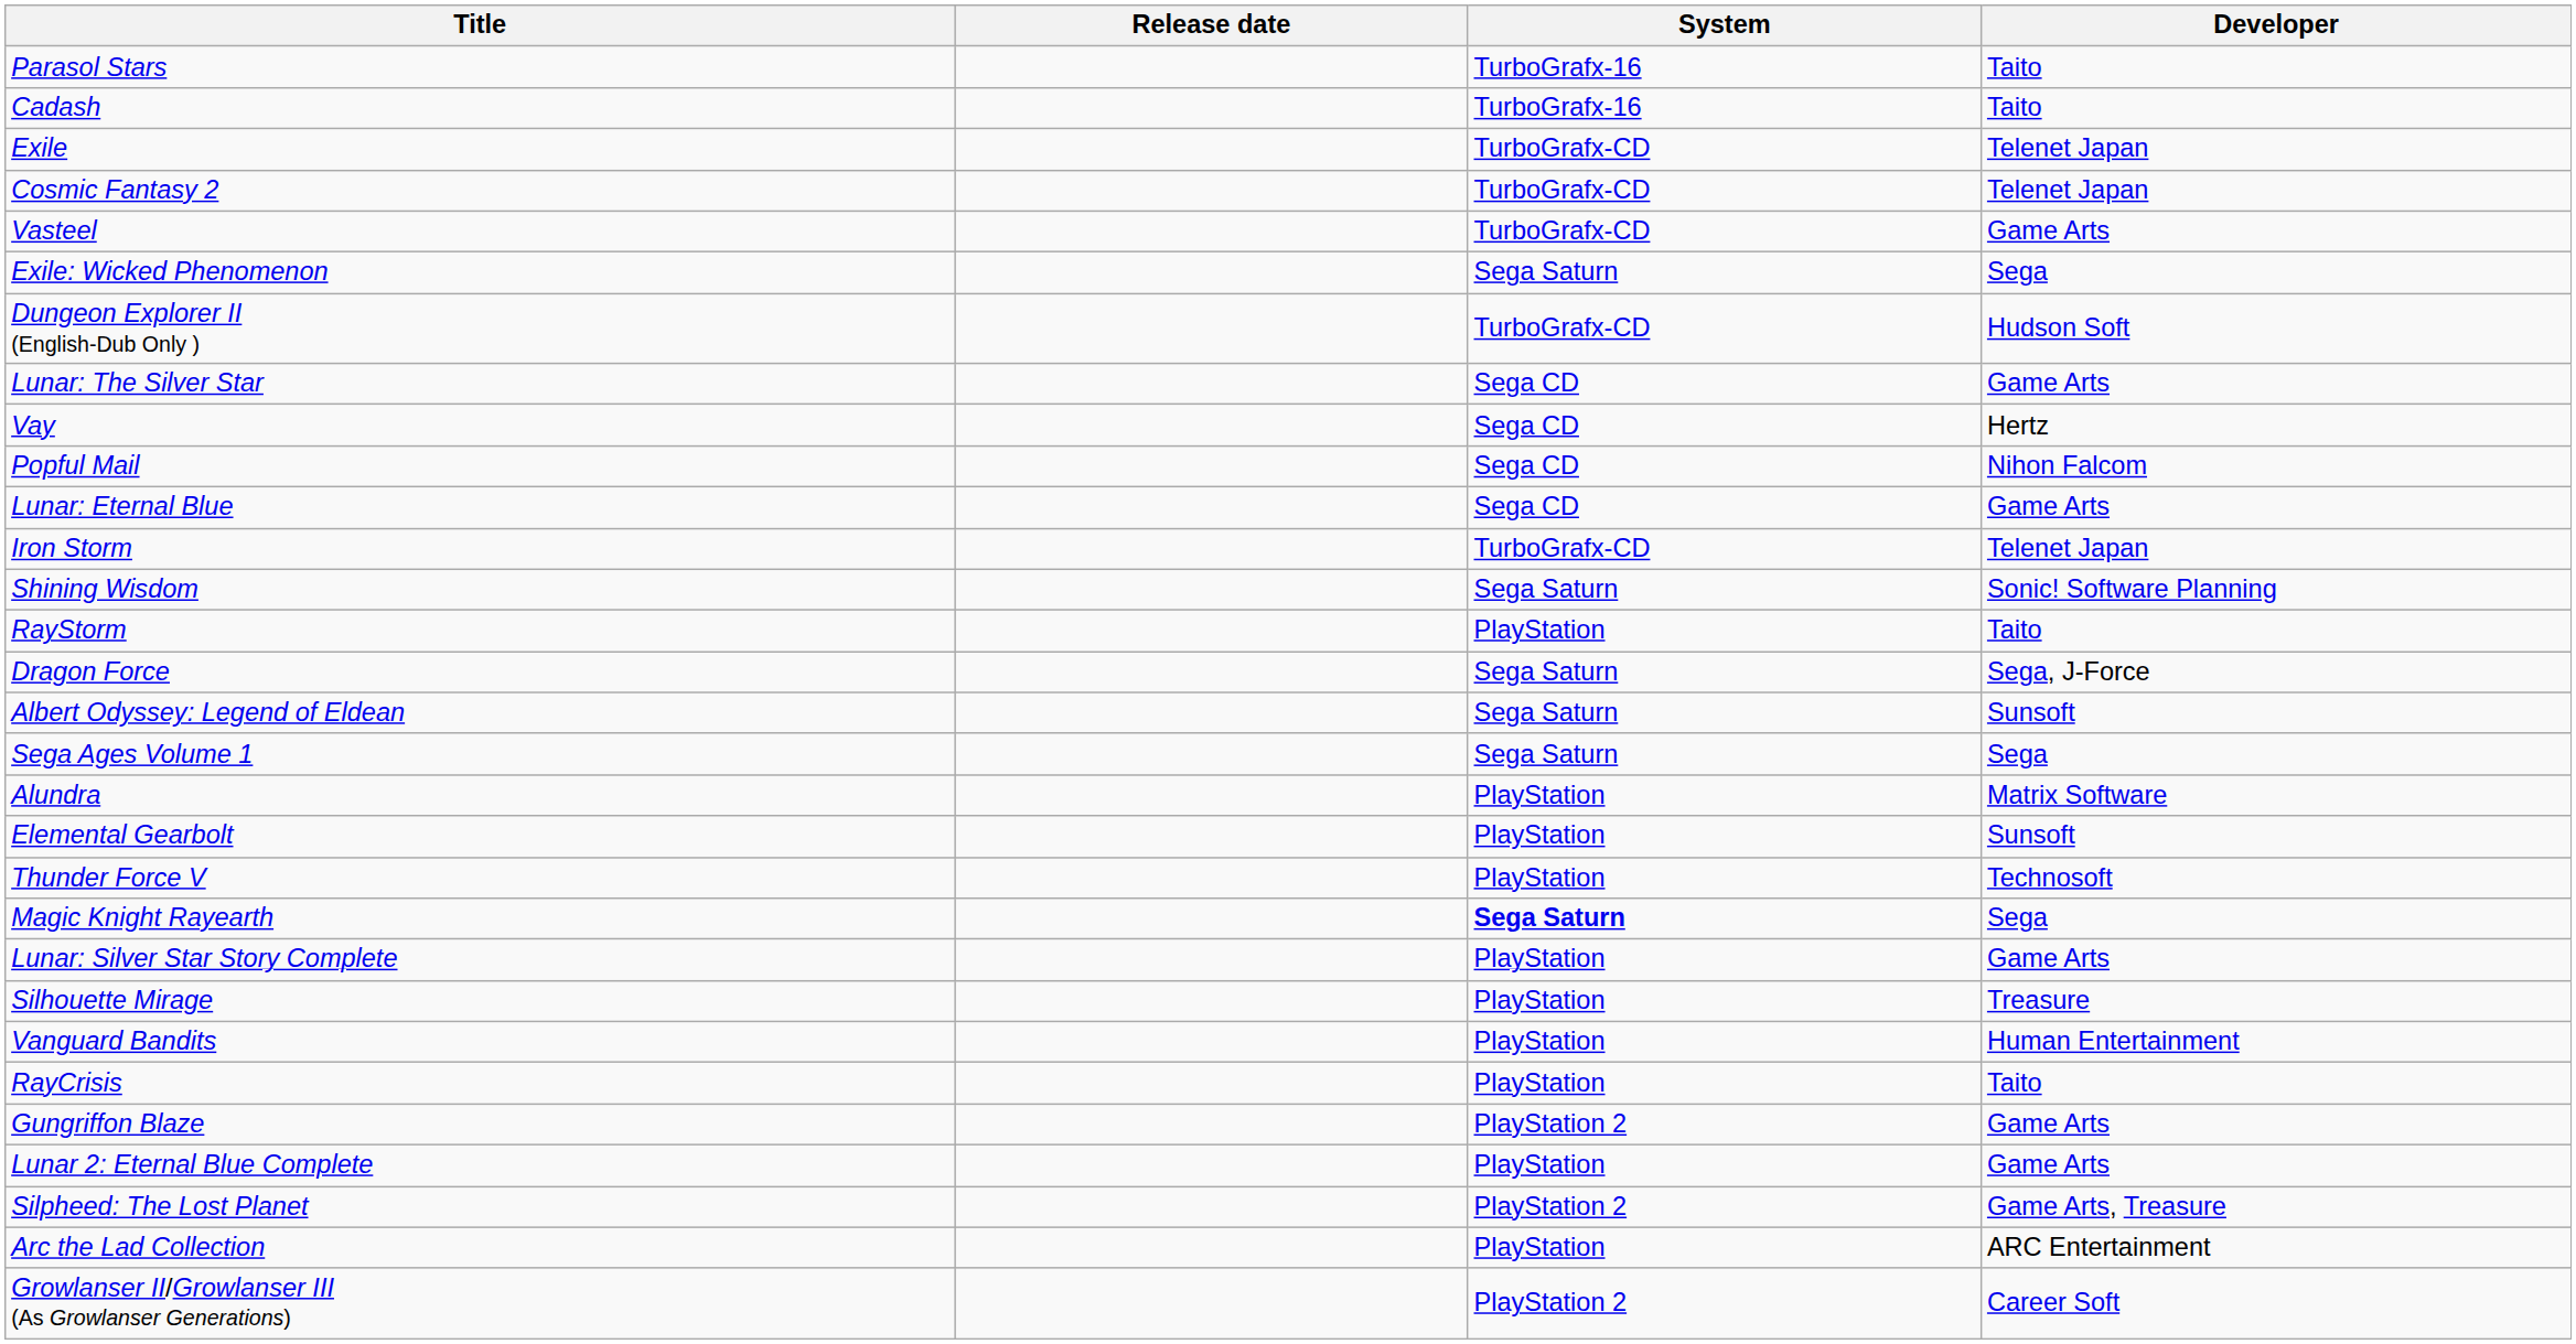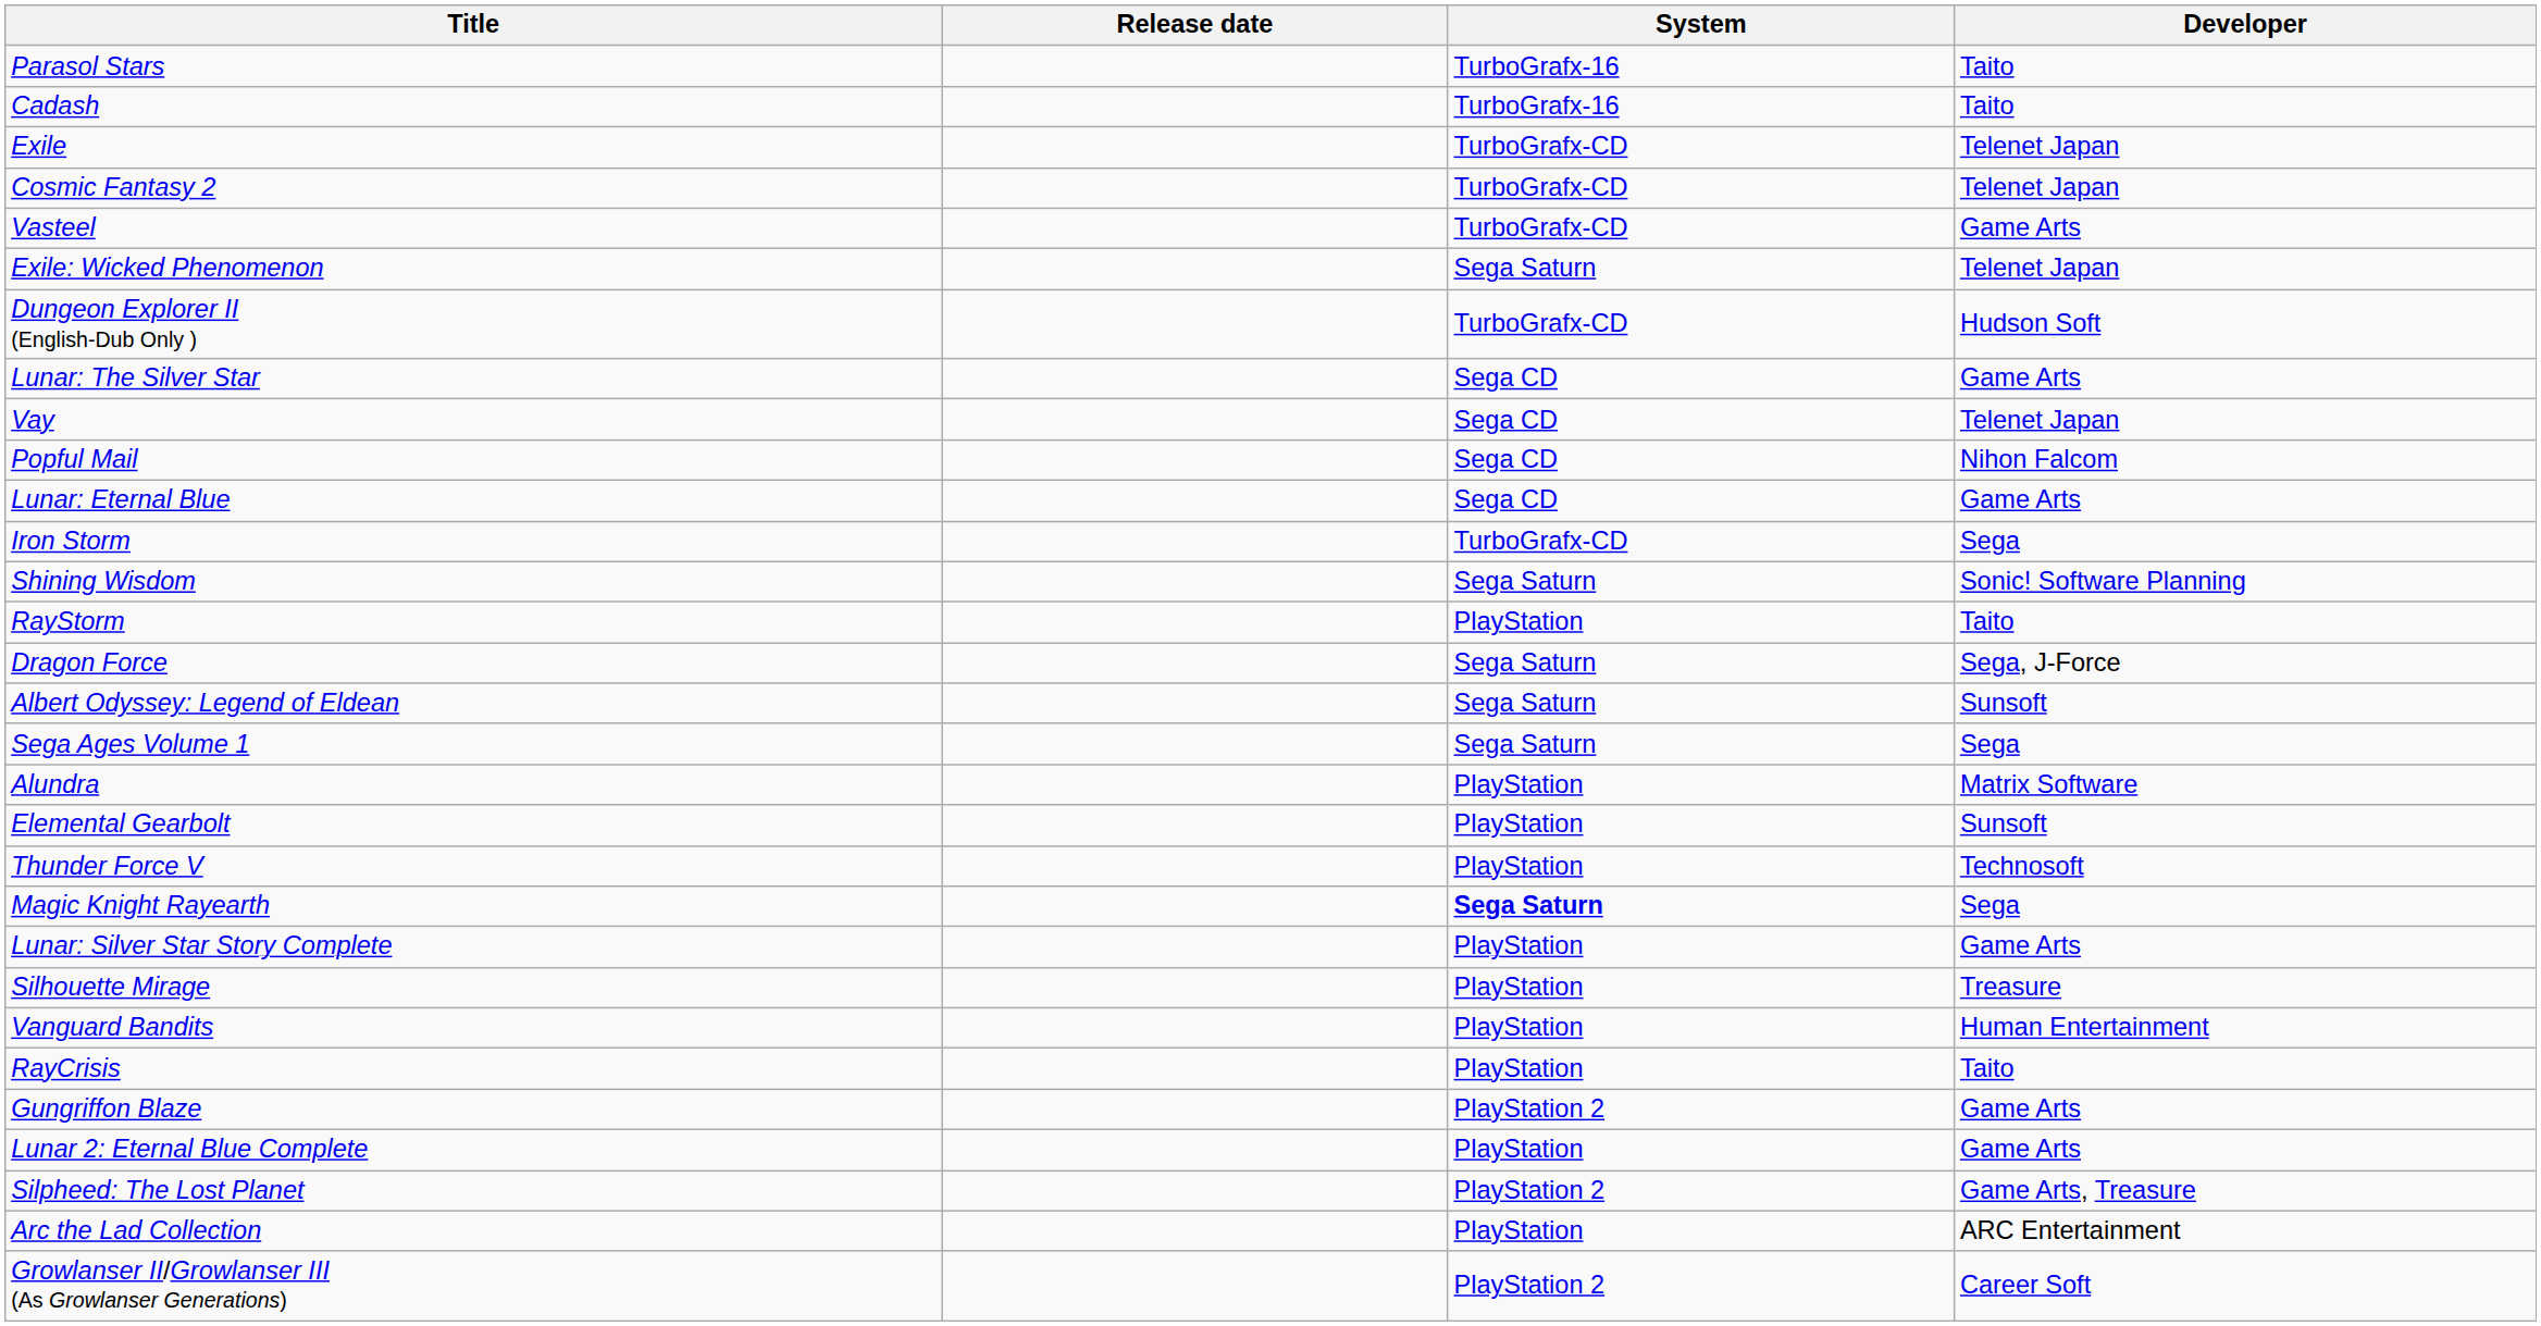 <table class="wikitable sortable" style="width: 100%">
 <tr>
 <th style="width:37%">Title</th>
 <th style="width:20%">Release date</th>
 <th style="width:20%">System</th>
 <th style="width:30%">Developer</th>
 </tr>
 <tr>
 <td><em><a href='#'>Parasol Stars</a></em></td>
 <td></td>
 <td><a href='#'>TurboGrafx-16</a></td>
 <td><a href='#'>Taito</a></td>
 </tr>
 <tr>
 <td><em><a href='#'>Cadash</a></em></td>
 <td></td>
 <td><a href='#'>TurboGrafx-16</a></td>
 <td><a href='#'>Taito</a></td>
 </tr>
 <tr>
 <td><em><a href='#'>Exile</a></em></td>
 <td></td>
 <td><a href='#'>TurboGrafx-CD</a></td>
 <td><a href='#'>Telenet Japan</a></td>
 </tr>
 <tr>
 <td><em><a href='#'>Cosmic Fantasy 2</a></em></td>
 <td></td>
 <td><a href='#'>TurboGrafx-CD</a></td>
 <td><a href='#'>Telenet Japan</a></td>
 </tr>
 <tr>
 <td><em><a href='#'>Vasteel</a></em></td>
 <td></td>
 <td><a href='#'>TurboGrafx-CD</a></td>
 <td><a href='#'>Game Arts</a></td>
 </tr>
 <tr>
 <td><em><a href='#'>Exile: Wicked Phenomenon</a></em></td>
 <td></td>
 <td><a href='#'>Sega Saturn</a></td>
-<td><a href='#'>Sega</a></td>
+<td><a href='#'>Telenet Japan</a></td>
 </tr>
 <tr>
 <td><em><a href='#'>Dungeon Explorer II</a></em><br><small>(English-Dub Only )</small></td>
 <td></td>
 <td><a href='#'>TurboGrafx-CD</a></td>
 <td><a href='#'>Hudson Soft</a></td>
 </tr>
 <tr>
 <td><em><a href='#'>Lunar: The Silver Star</a></em></td>
 <td></td>
 <td><a href='#'>Sega CD</a></td>
 <td><a href='#'>Game Arts</a></td>
 </tr>
 <tr>
 <td><em><a href='#'>Vay</a></em></td>
 <td></td>
 <td><a href='#'>Sega CD</a></td>
-<td>Hertz</td>
+<td><a href='#'>Telenet Japan</a></td>
 </tr>
 <tr>
 <td><em><a href='#'>Popful Mail</a></em></td>
 <td></td>
 <td><a href='#'>Sega CD</a></td>
 <td><a href='#'>Nihon Falcom</a></td>
 </tr>
 <tr>
 <td><em><a href='#'>Lunar: Eternal Blue</a></em></td>
 <td></td>
 <td><a href='#'>Sega CD</a></td>
 <td><a href='#'>Game Arts</a></td>
 </tr>
 <tr>
 <td><em><a href='#'>Iron Storm</a></em></td>
 <td></td>
 <td><a href='#'>TurboGrafx-CD</a></td>
-<td><a href='#'>Telenet Japan</a></td>
+<td><a href='#'>Sega</a></td>
 </tr>
 <tr>
 <td><em><a href='#'>Shining Wisdom</a></em></td>
 <td></td>
 <td><a href='#'>Sega Saturn</a></td>
 <td><a href='#'>Sonic! Software Planning</a></td>
 </tr>
 <tr>
 <td><em><a href='#'>RayStorm</a></em></td>
 <td></td>
 <td><a href='#'>PlayStation</a></td>
 <td><a href='#'>Taito</a></td>
 </tr>
 <tr>
 <td><em><a href='#'>Dragon Force</a></em></td>
 <td></td>
 <td><a href='#'>Sega Saturn</a></td>
 <td><a href='#'>Sega</a>, J-Force</td>
 </tr>
 <tr>
 <td><em><a href='#'>Albert Odyssey: Legend of Eldean</a></em></td>
 <td></td>
 <td><a href='#'>Sega Saturn</a></td>
 <td><a href='#'>Sunsoft</a></td>
 </tr>
 <tr>
 <td><em><a href='#'>Sega Ages Volume 1</a></em></td>
 <td></td>
 <td><a href='#'>Sega Saturn</a></td>
 <td><a href='#'>Sega</a></td>
 </tr>
 <tr>
 <td><em><a href='#'>Alundra</a></em></td>
 <td></td>
 <td><a href='#'>PlayStation</a></td>
 <td><a href='#'>Matrix Software</a></td>
 </tr>
 <tr>
 <td><em><a href='#'>Elemental Gearbolt</a></em></td>
 <td></td>
 <td><a href='#'>PlayStation</a></td>
 <td><a href='#'>Sunsoft</a></td>
 </tr>
 <tr>
 <td><em><a href='#'>Thunder Force V</a></em></td>
 <td></td>
 <td><a href='#'>PlayStation</a></td>
 <td><a href='#'>Technosoft</a></td>
 </tr>
 <tr>
 <td><em><a href='#'>Magic Knight Rayearth</a></em></td>
 <td></td>
 <td><strong><a href='#'>Sega Saturn</a></strong></td>
 <td><a href='#'>Sega</a></td>
 </tr>
 <tr>
 <td><em><a href='#'>Lunar: Silver Star Story Complete</a></em></td>
 <td></td>
 <td><a href='#'>PlayStation</a></td>
 <td><a href='#'>Game Arts</a></td>
 </tr>
 <tr>
 <td><em><a href='#'>Silhouette Mirage</a></em></td>
 <td></td>
 <td><a href='#'>PlayStation</a></td>
 <td><a href='#'>Treasure</a></td>
 </tr>
 <tr>
 <td><em><a href='#'>Vanguard Bandits</a></em></td>
 <td></td>
 <td><a href='#'>PlayStation</a></td>
 <td><a href='#'>Human Entertainment</a></td>
 </tr>
 <tr>
 <td><em><a href='#'>RayCrisis</a></em></td>
 <td></td>
 <td><a href='#'>PlayStation</a></td>
 <td><a href='#'>Taito</a></td>
 </tr>
 <tr>
 <td><em><a href='#'>Gungriffon Blaze</a></em></td>
 <td></td>
 <td><a href='#'>PlayStation 2</a></td>
 <td><a href='#'>Game Arts</a></td>
 </tr>
 <tr>
 <td><em><a href='#'>Lunar 2: Eternal Blue Complete</a></em></td>
 <td></td>
 <td><a href='#'>PlayStation</a></td>
 <td><a href='#'>Game Arts</a></td>
 </tr>
 <tr>
 <td><em><a href='#'>Silpheed: The Lost Planet</a></em></td>
 <td></td>
 <td><a href='#'>PlayStation 2</a></td>
 <td><a href='#'>Game Arts</a>, <a href='#'>Treasure</a></td>
 </tr>
 <tr>
 <td><em><a href='#'>Arc the Lad Collection</a></em></td>
 <td></td>
 <td><a href='#'>PlayStation</a></td>
 <td>ARC Entertainment</td>
 </tr>
 <tr>
 <td><em><a href='#'>Growlanser II</a></em>/<em><a href='#'>Growlanser III</a></em><br><small>(As <em>Growlanser Generations</em>)</small></td>
 <td></td>
 <td><a href='#'>PlayStation 2</a></td>
 <td><a href='#'>Career Soft</a></td>
 </tr>
 <tr>
 </tr>
 </table>
